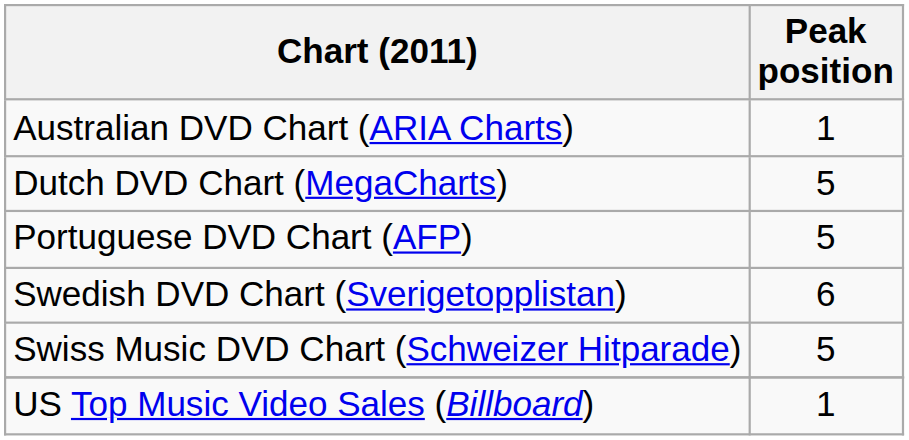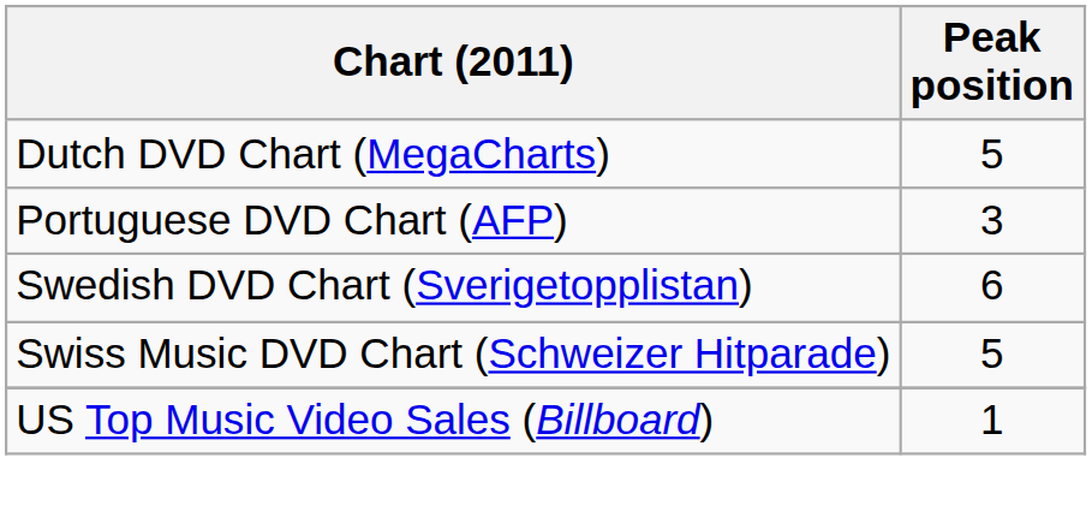 <table class="wikitable sortable">
 <tr>
 <th>Chart (2011)</th>
 <th>Peak<br>position</th>
-</tr>
-<tr>
-<td>Australian DVD Chart (<a href='#'>ARIA Charts</a>)</td>
-<td style="text-align:center;">1</td>
 </tr>
 <tr>
 <td>Dutch DVD Chart (<a href='#'>MegaCharts</a>)</td>
 <td style="text-align:center;">5</td>
 </tr>
 <tr>
 <td>Portuguese DVD Chart (<a href='#'>AFP</a>)</td>
-<td style="text-align:center;">5</td>
+<td style="text-align:center;">3</td>
 </tr>
 <tr>
 <td>Swedish DVD Chart (<a href='#'>Sverigetopplistan</a>)</td>
 <td style="text-align:center;">6</td>
 </tr>
 <tr>
 <td>Swiss Music DVD Chart (<a href='#'>Schweizer Hitparade</a>)</td>
 <td style="text-align:center;">5</td>
 </tr>
 <tr>
 </tr>
 <tr>
 <td>US <a href='#'>Top Music Video Sales</a> (<em><a href='#'>Billboard</a></em>)</td>
 <td style="text-align:center;">1</td>
 </tr>
 </table>
